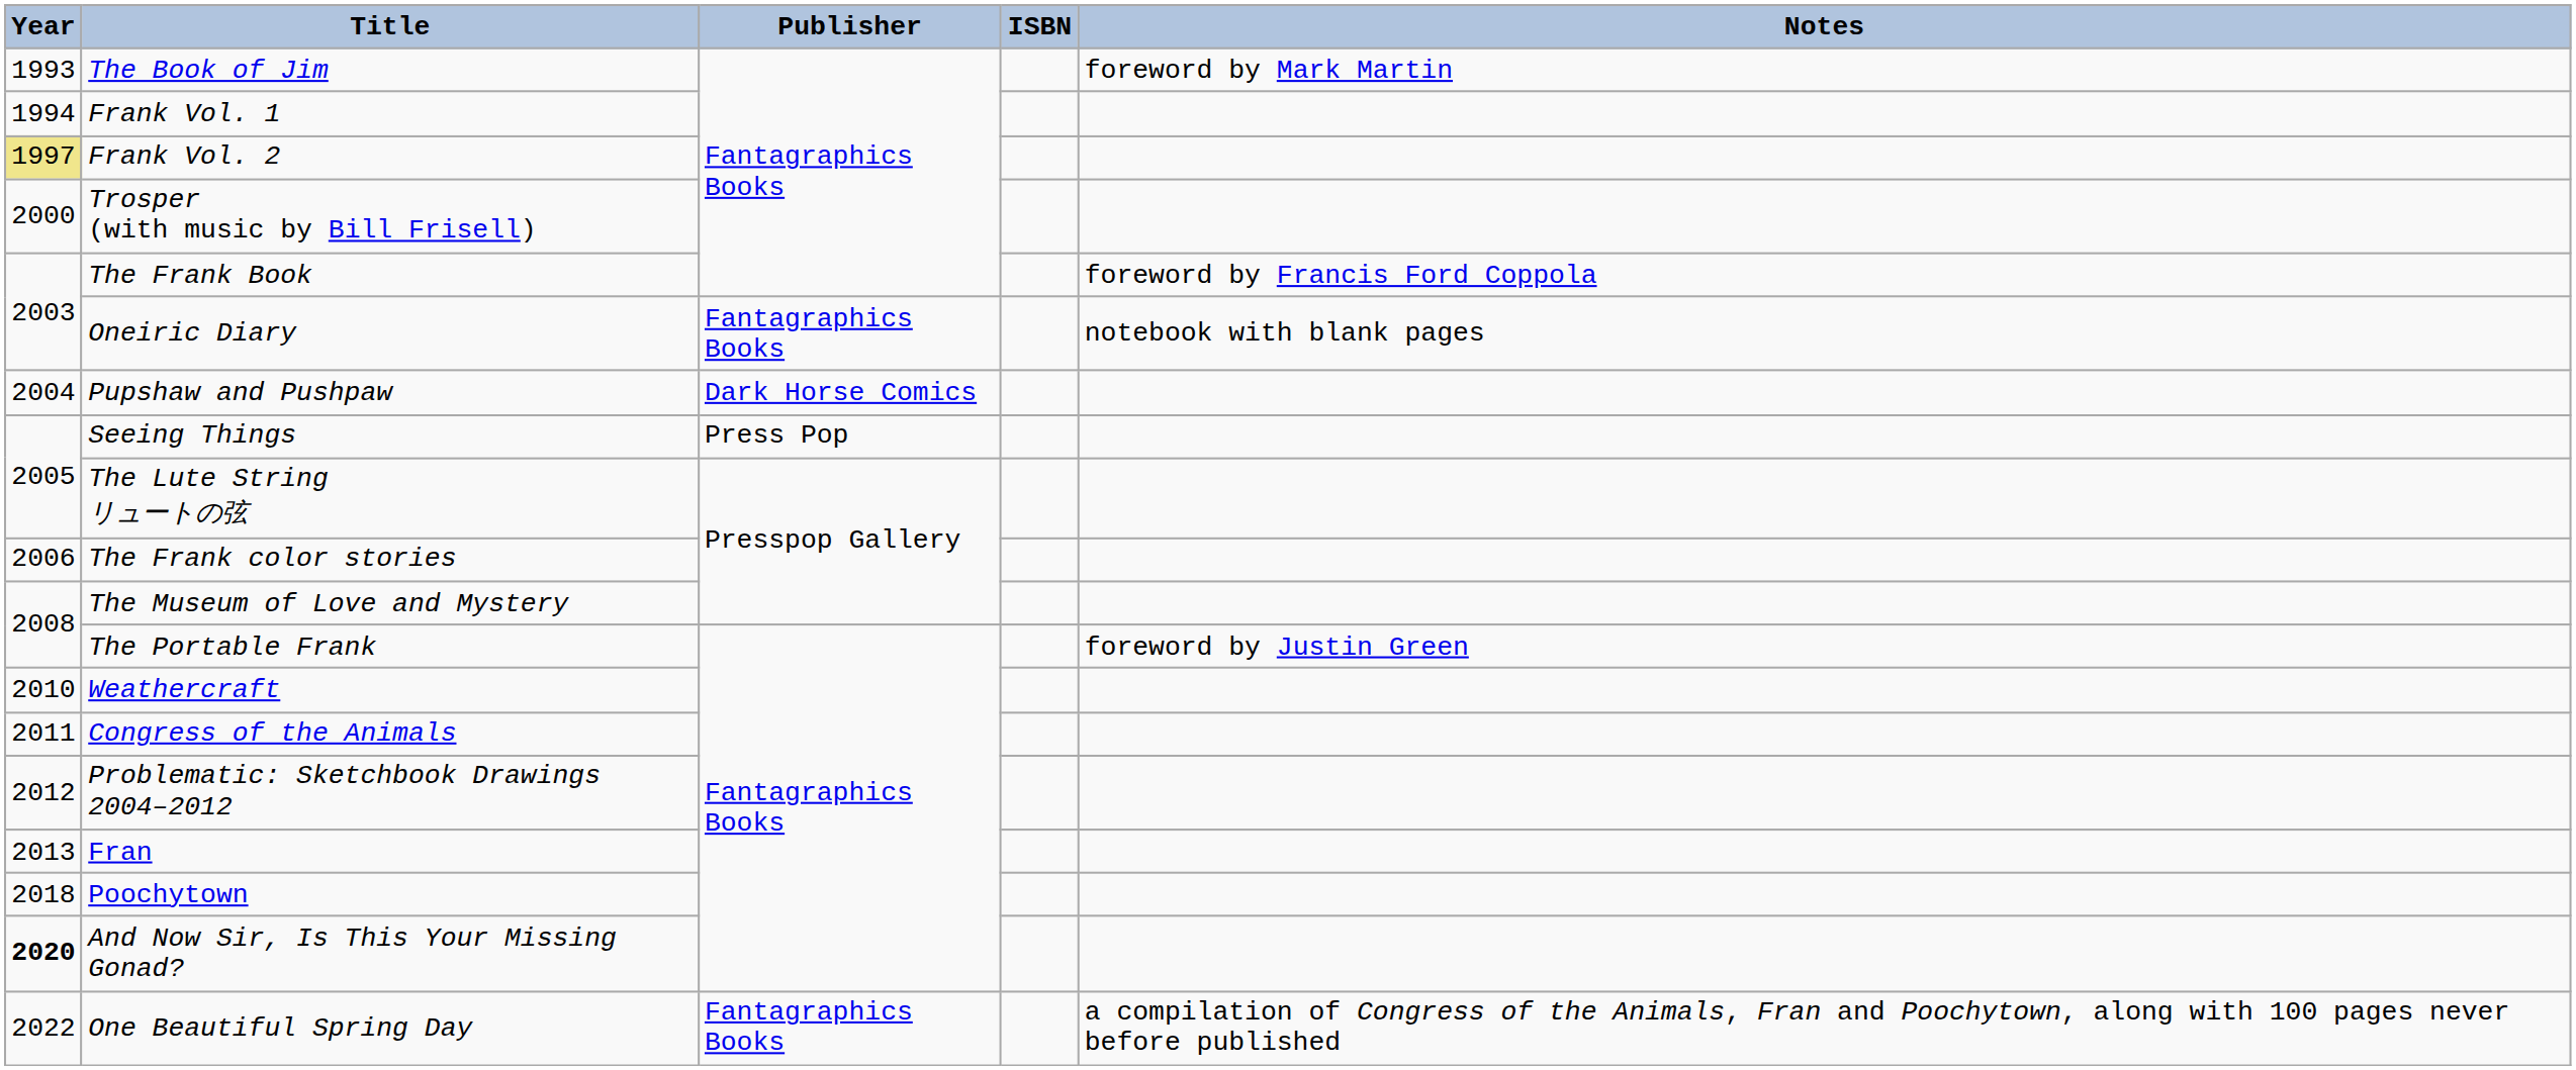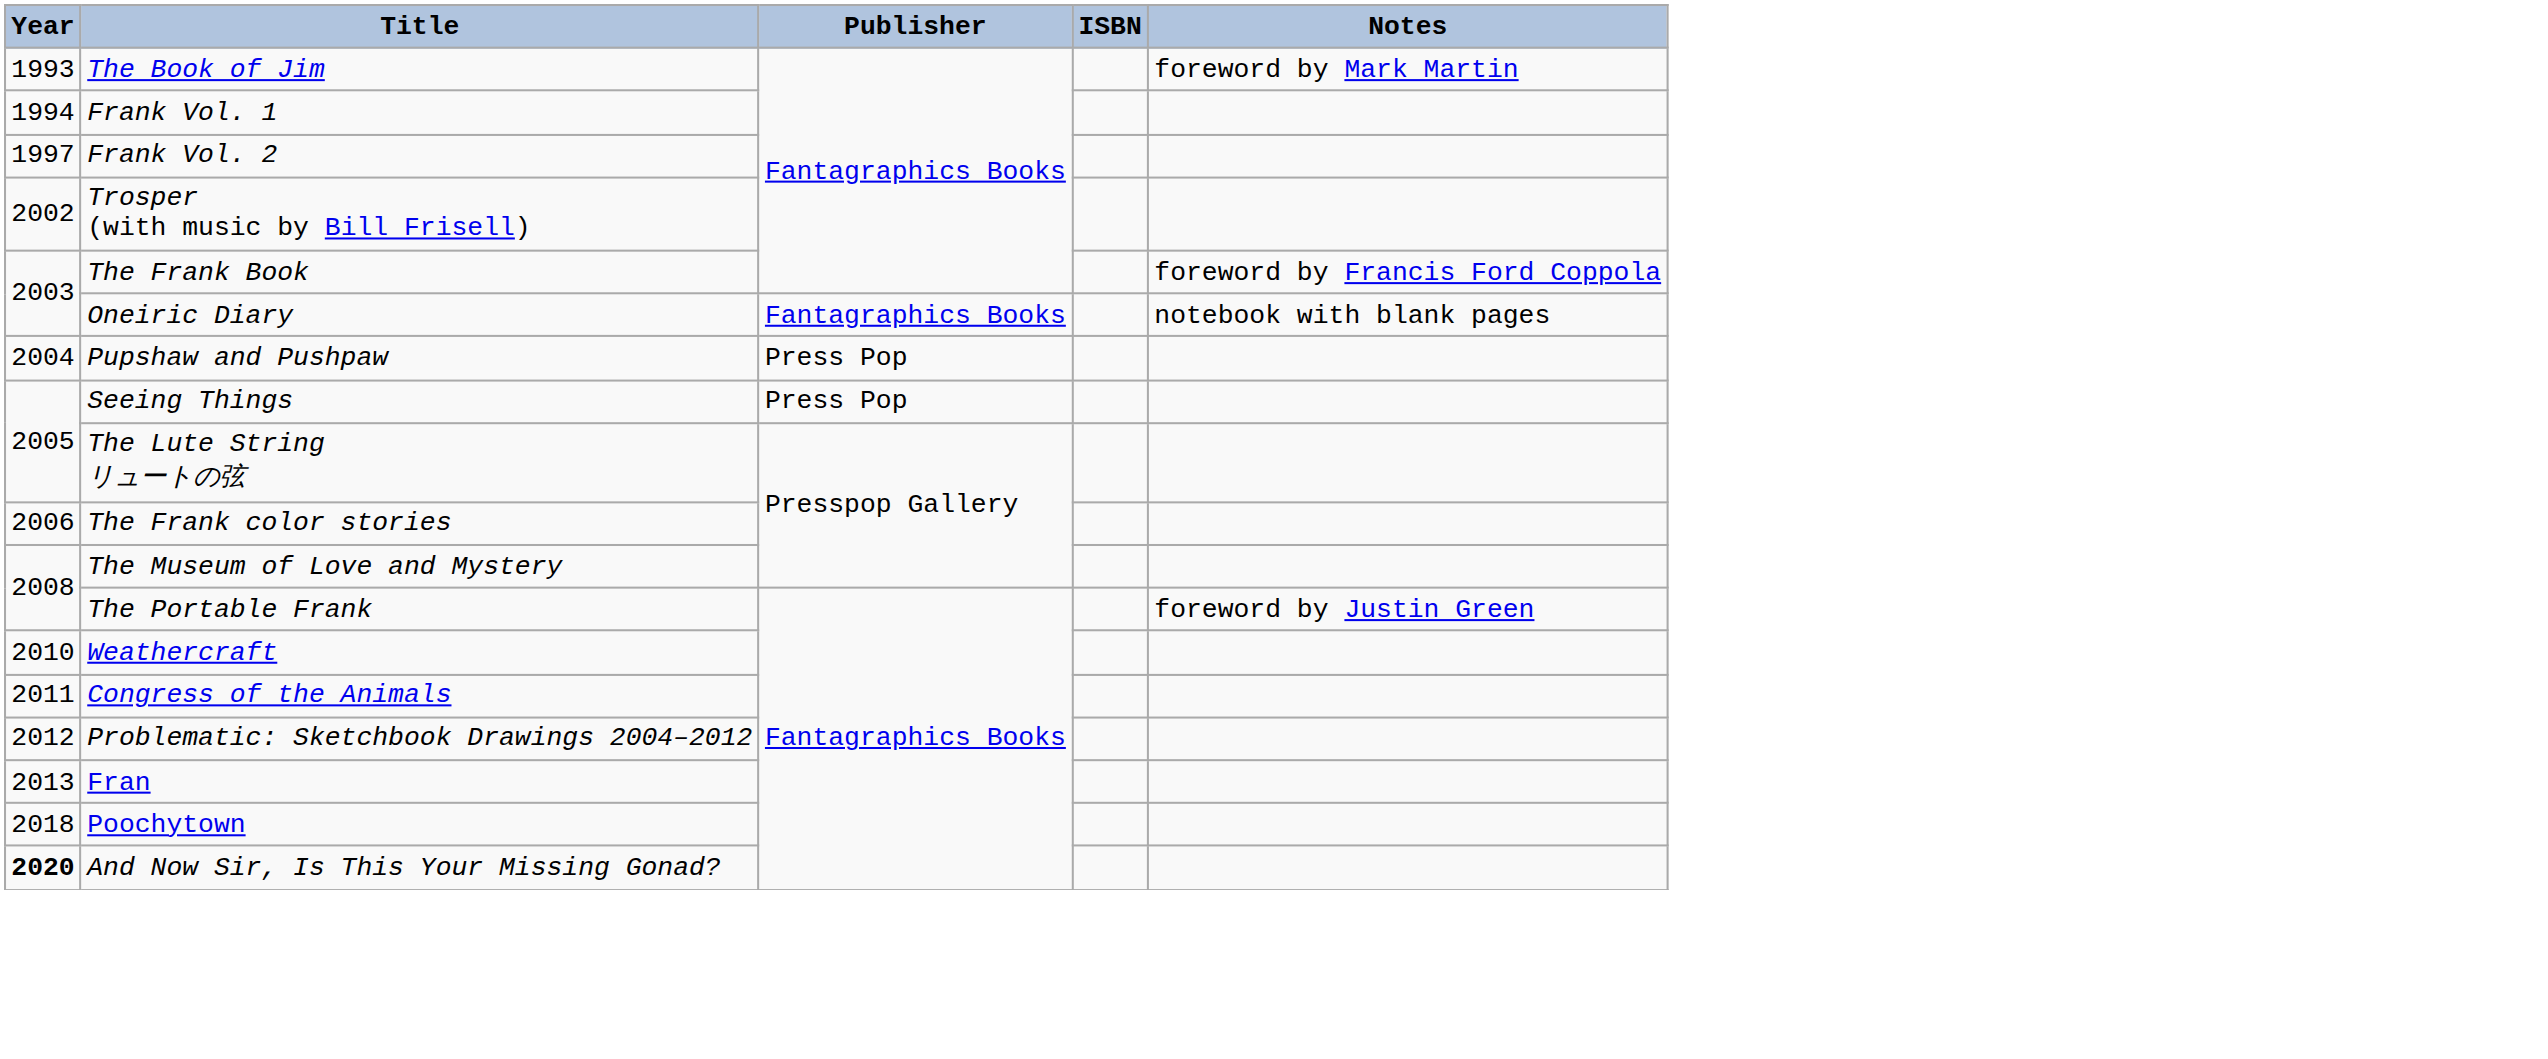 <table class="wikitable">
 <tr>
 <th style="background:#B0C4DE;">Year</th>
 <th style="background:#B0C4DE;">Title</th>
 <th style="background:#B0C4DE;">Publisher</th>
 <th style="background:#B0C4DE;">ISBN</th>
 <th style="background:#B0C4DE;">Notes</th>
 </tr>
 <tr>
 <td>1993</td>
 <td><em><a href='#'>The Book of Jim</a></em></td>
 <td rowspan="5"><a href='#'>Fantagraphics Books</a></td>
 <td></td>
 <td>foreword by <a href='#'>Mark Martin</a></td>
 </tr>
 <tr>
 <td>1994</td>
 <td><em>Frank Vol. 1</em></td>
 <td></td>
 <td></td>
 </tr>
 <tr>
-<td style="background: khaki;">1997</td>
+<td>1997</td>
 <td><em>Frank Vol. 2</em></td>
 <td></td>
 <td></td>
 </tr>
 <tr>
-<td>2000</td>
+<td>2002</td>
 <td><em>Trosper</em><br>(with music by <a href='#'>Bill Frisell</a>)</td>
 <td></td>
 <td></td>
 </tr>
 <tr>
 <td rowspan="2">2003</td>
 <td><em>The Frank Book</em></td>
 <td></td>
 <td>foreword by <a href='#'>Francis Ford Coppola</a></td>
 </tr>
 <tr>
 <td><em>Oneiric Diary</em></td>
 <td><a href='#'>Fantagraphics Books</a></td>
 <td></td>
 <td>notebook with blank pages</td>
 </tr>
 <tr>
 <td>2004</td>
 <td><em>Pupshaw and Pushpaw</em></td>
-<td><a href='#'>Dark Horse Comics</a></td>
+<td>Press Pop</td>
 <td></td>
 <td></td>
 </tr>
 <tr>
 <td rowspan="2">2005</td>
 <td><em>Seeing Things</em></td>
 <td>Press Pop</td>
 <td></td>
 <td></td>
 </tr>
 <tr>
 <td><em>The Lute String</em><br><em>リュートの弦</em></td>
 <td rowspan="3">Presspop Gallery</td>
 <td></td>
 <td></td>
 </tr>
 <tr>
 <td>2006</td>
 <td><em>The Frank color stories</em></td>
 <td></td>
 <td></td>
 </tr>
 <tr>
 <td rowspan="2">2008</td>
 <td><em>The Museum of Love and Mystery</em></td>
 <td></td>
 <td></td>
 </tr>
 <tr>
 <td><em>The Portable Frank</em></td>
 <td rowspan="7"><a href='#'>Fantagraphics Books</a></td>
 <td></td>
 <td>foreword by <a href='#'>Justin Green</a></td>
 </tr>
 <tr>
 <td>2010</td>
 <td><em><a href='#'>Weathercraft</a></em></td>
 <td></td>
 <td></td>
 </tr>
 <tr>
 <td>2011</td>
 <td><em><a href='#'>Congress of the Animals</a></em></td>
 <td></td>
 <td></td>
 </tr>
 <tr>
 <td>2012</td>
 <td><em>Problematic: Sketchbook Drawings 2004–2012</em></td>
 <td></td>
 <td></td>
 </tr>
 <tr>
 <td>2013</td>
 <td><em><a href='#'></em>Fran<em></a></em></td>
 <td></td>
 <td></td>
 </tr>
 <tr>
 <td>2018</td>
 <td><em><a href='#'></em>Poochytown<em></a></em></td>
 <td></td>
 <td></td>
 </tr>
 <tr>
 <td><strong>2020</strong></td>
 <td><em>And Now Sir, Is This Your Missing Gonad?</em></td>
 <td></td>
 <td></td>
 </tr>
-<tr>
-<td>2022</td>
-<td><em>One Beautiful Spring Day</em></td>
-<td><a href='#'>Fantagraphics Books</a></td>
-<td></td>
-<td>a compilation of <em>Congress of the Animals</em>, <em>Fran</em> and <em>Poochytown</em>, along with 100 pages never before published</td>
-</tr>
 </table>
